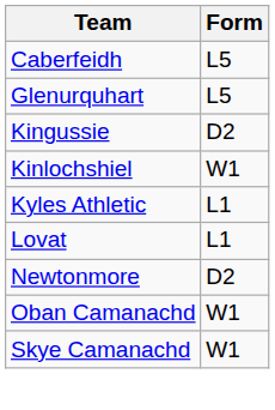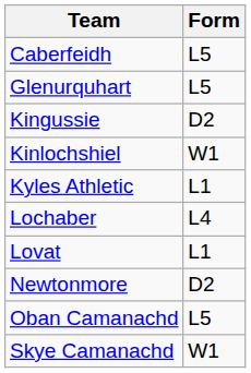 <table class="wikitable sortable">
 <tr>
 <th>Team</th>
 <th>Form</th>
 </tr>
 <tr>
 <td><a href='#'>Caberfeidh</a></td>
 <td>L5</td>
 </tr>
 <tr>
 <td><a href='#'>Glenurquhart</a></td>
 <td>L5</td>
 </tr>
 <tr>
 <td><a href='#'>Kingussie</a></td>
 <td>D2</td>
 </tr>
 <tr>
 <td><a href='#'>Kinlochshiel</a></td>
 <td>W1</td>
 </tr>
 <tr>
 <td><a href='#'>Kyles Athletic</a></td>
 <td>L1</td>
 </tr>
 <tr>
+<td><a href='#'>Lochaber</a></td>
+<td>L4</td>
+</tr>
+<tr>
 <td><a href='#'>Lovat</a></td>
 <td>L1</td>
 </tr>
 <tr>
 <td><a href='#'>Newtonmore</a></td>
 <td>D2</td>
 </tr>
 <tr>
 <td><a href='#'>Oban Camanachd</a></td>
-<td>W1</td>
+<td>L5</td>
 </tr>
 <tr>
 <td><a href='#'>Skye Camanachd</a></td>
 <td>W1</td>
 </tr>
 </table>
